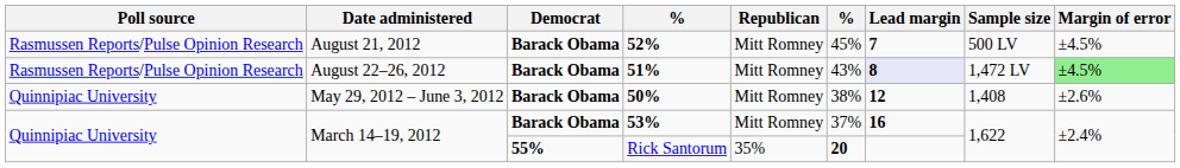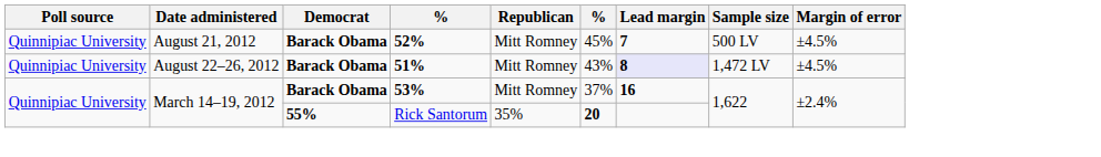 <table class="wikitable">
 <tr valign=bottom>
 <th>Poll source</th>
 <th>Date administered</th>
 <th>Democrat</th>
 <th>%</th>
 <th>Republican</th>
 <th>%</th>
 <th>Lead margin</th>
 <th>Sample size</th>
 <th>Margin of error</th>
 </tr>
 <tr>
-<td><a href='#'>Rasmussen Reports</a>/<a href='#'>Pulse Opinion Research</a></td>
+<td><a href='#'>Quinnipiac University</a></td>
 <td>August 21, 2012</td>
 <td><strong>Barack Obama</strong></td>
 <td><strong>52%</strong></td>
 <td>Mitt Romney</td>
 <td>45%</td>
 <td><strong>7</strong></td>
 <td>500 LV</td>
 <td>±4.5%</td>
 </tr>
 <tr>
-<td><a href='#'>Rasmussen Reports</a>/<a href='#'>Pulse Opinion Research</a></td>
+<td><a href='#'>Quinnipiac University</a></td>
 <td>August 22–26, 2012</td>
 <td><strong>Barack Obama</strong></td>
 <td><strong>51%</strong></td>
 <td>Mitt Romney</td>
 <td>43%</td>
 <td style="background: lavender;"><strong>8</strong></td>
 <td>1,472 LV</td>
-<td style="background: lightgreen;">±4.5%</td>
-</tr>
-<tr>
-<td><a href='#'>Quinnipiac University</a></td>
-<td>May 29, 2012 – June 3, 2012</td>
-<td><strong>Barack Obama</strong></td>
-<td><strong>50%</strong></td>
-<td>Mitt Romney</td>
-<td>38%</td>
-<td><strong>12</strong></td>
-<td>1,408</td>
-<td>±2.6%</td>
+<td>±4.5%</td>
 </tr>
 <tr>
 <td rowspan=2><a href='#'>Quinnipiac University</a></td>
 <td rowspan=2>March 14–19, 2012</td>
 <td><strong>Barack Obama</strong></td>
 <td><strong>53%</strong></td>
 <td>Mitt Romney</td>
 <td>37%</td>
 <td><strong>16</strong></td>
 <td rowspan=2>1,622</td>
 <td rowspan=2>±2.4%</td>
 </tr>
 <tr>
 <td><strong>55%</strong></td>
 <td><a href='#'>Rick Santorum</a></td>
 <td>35%</td>
 <td><strong>20</strong></td>
 </tr>
 </table>
